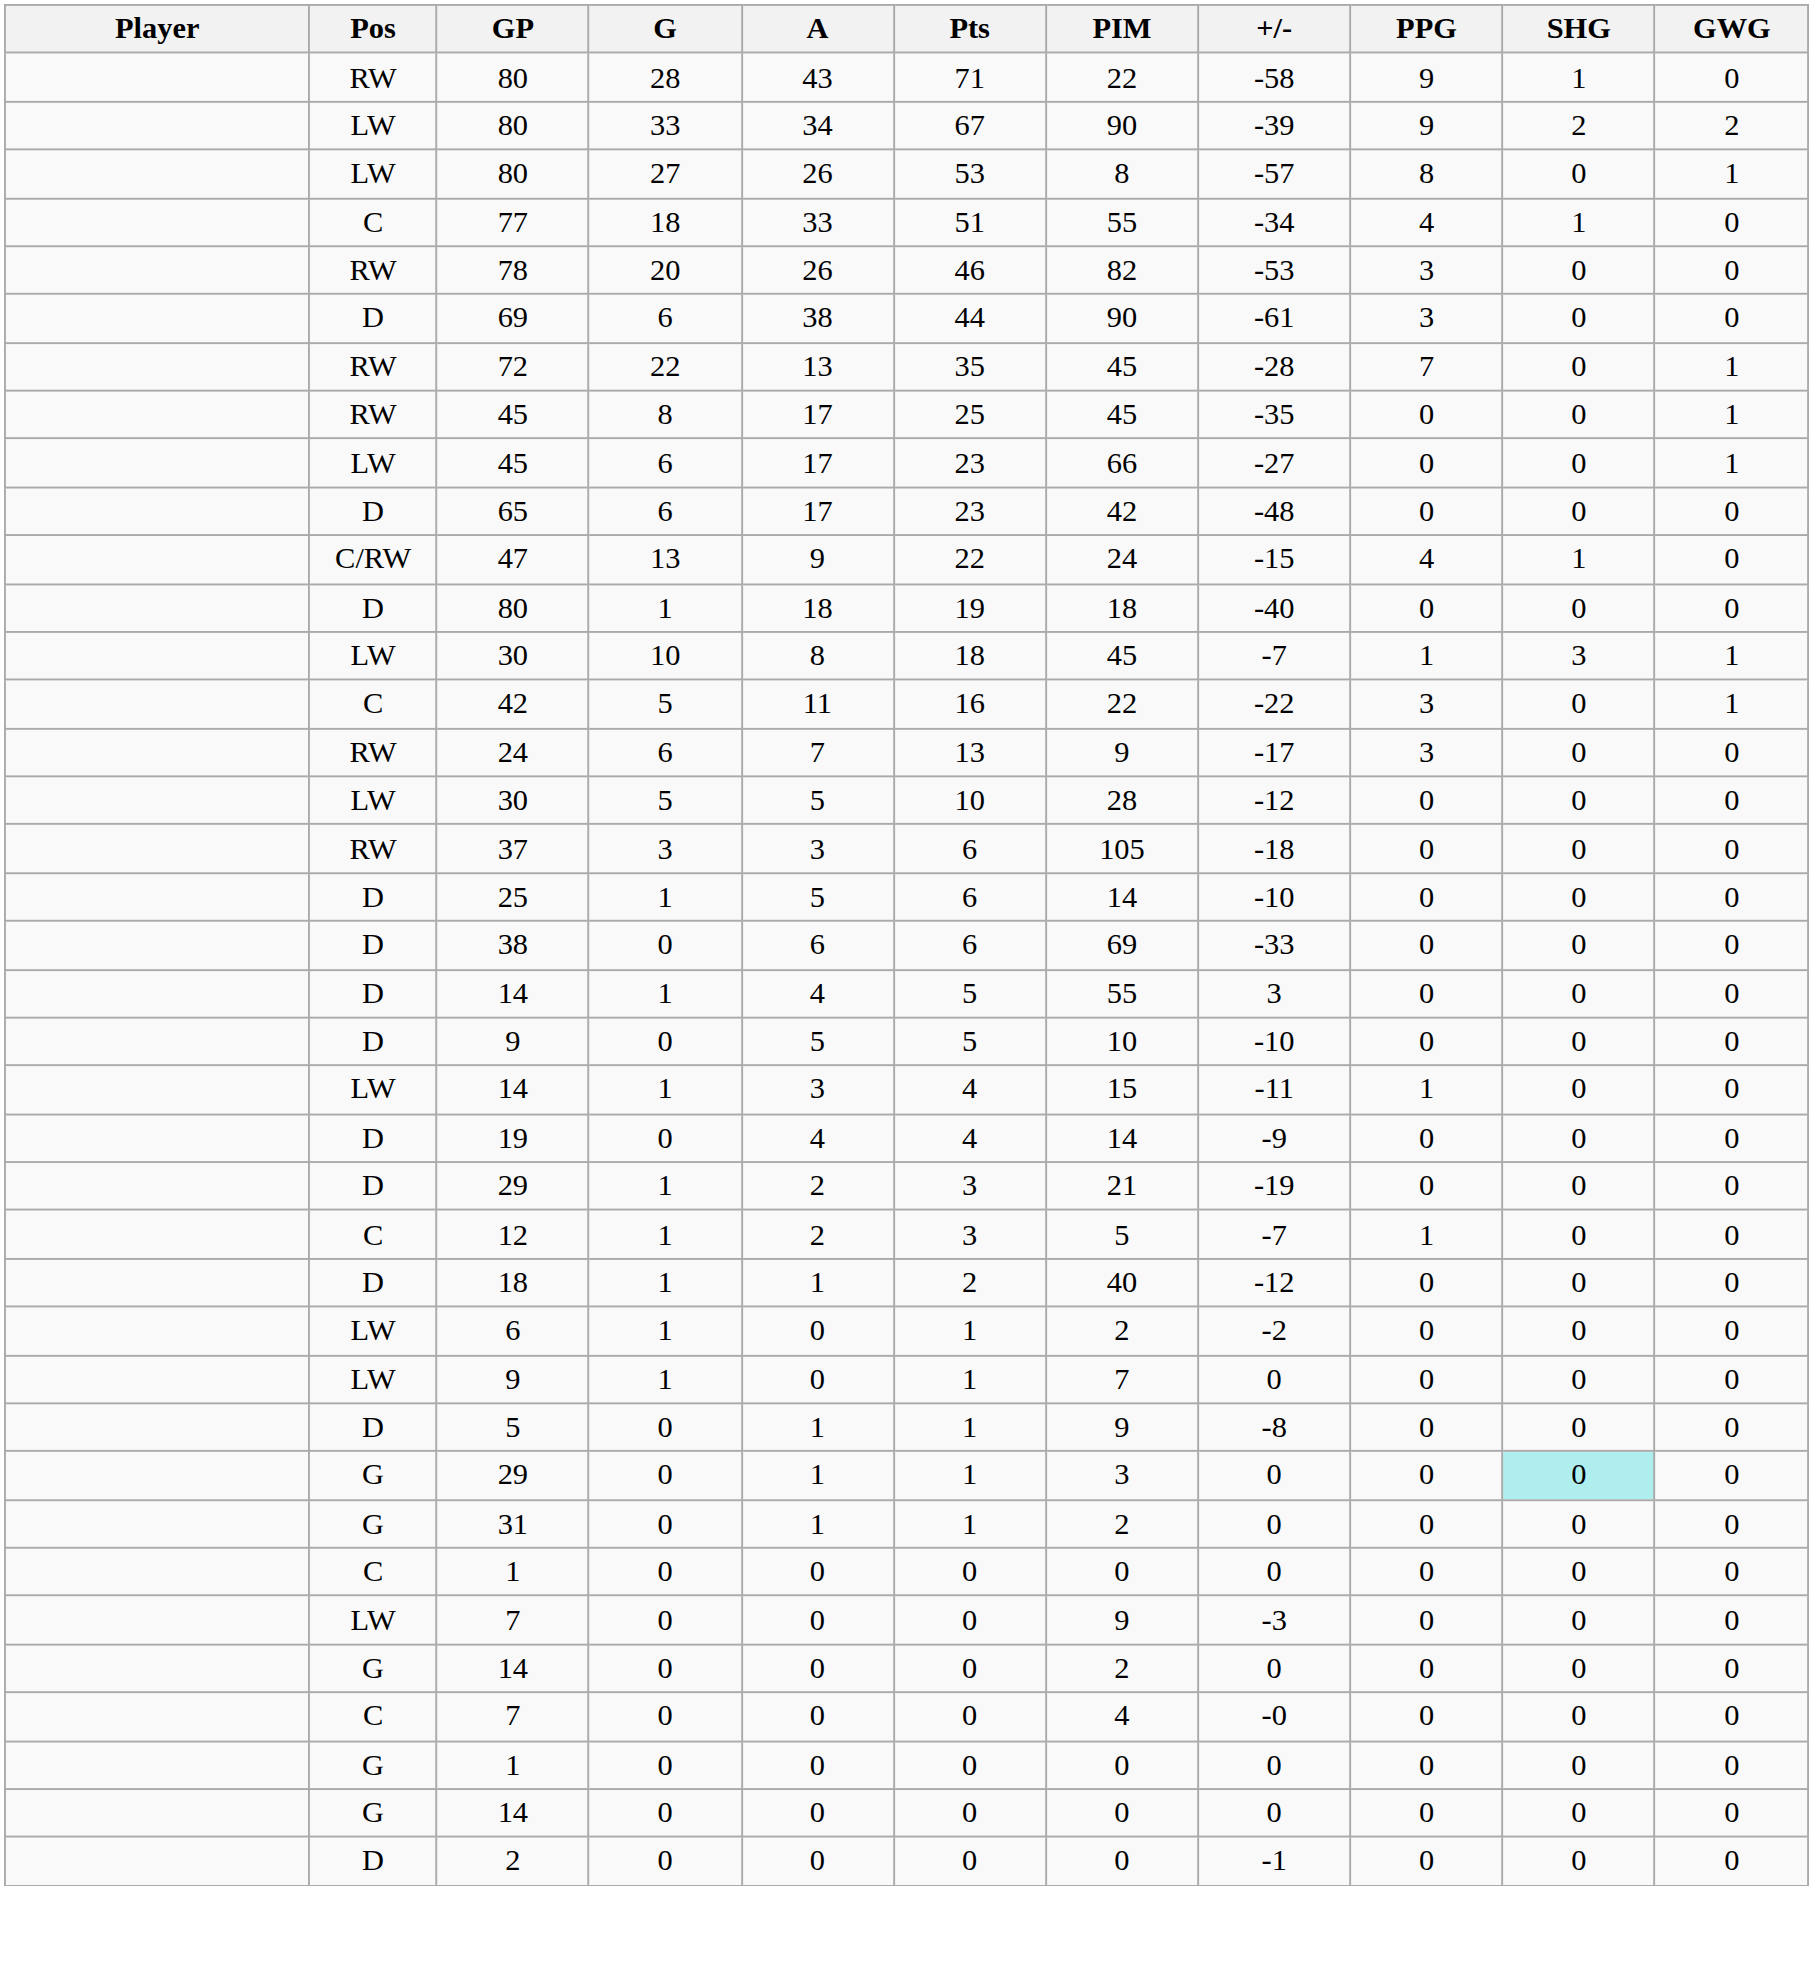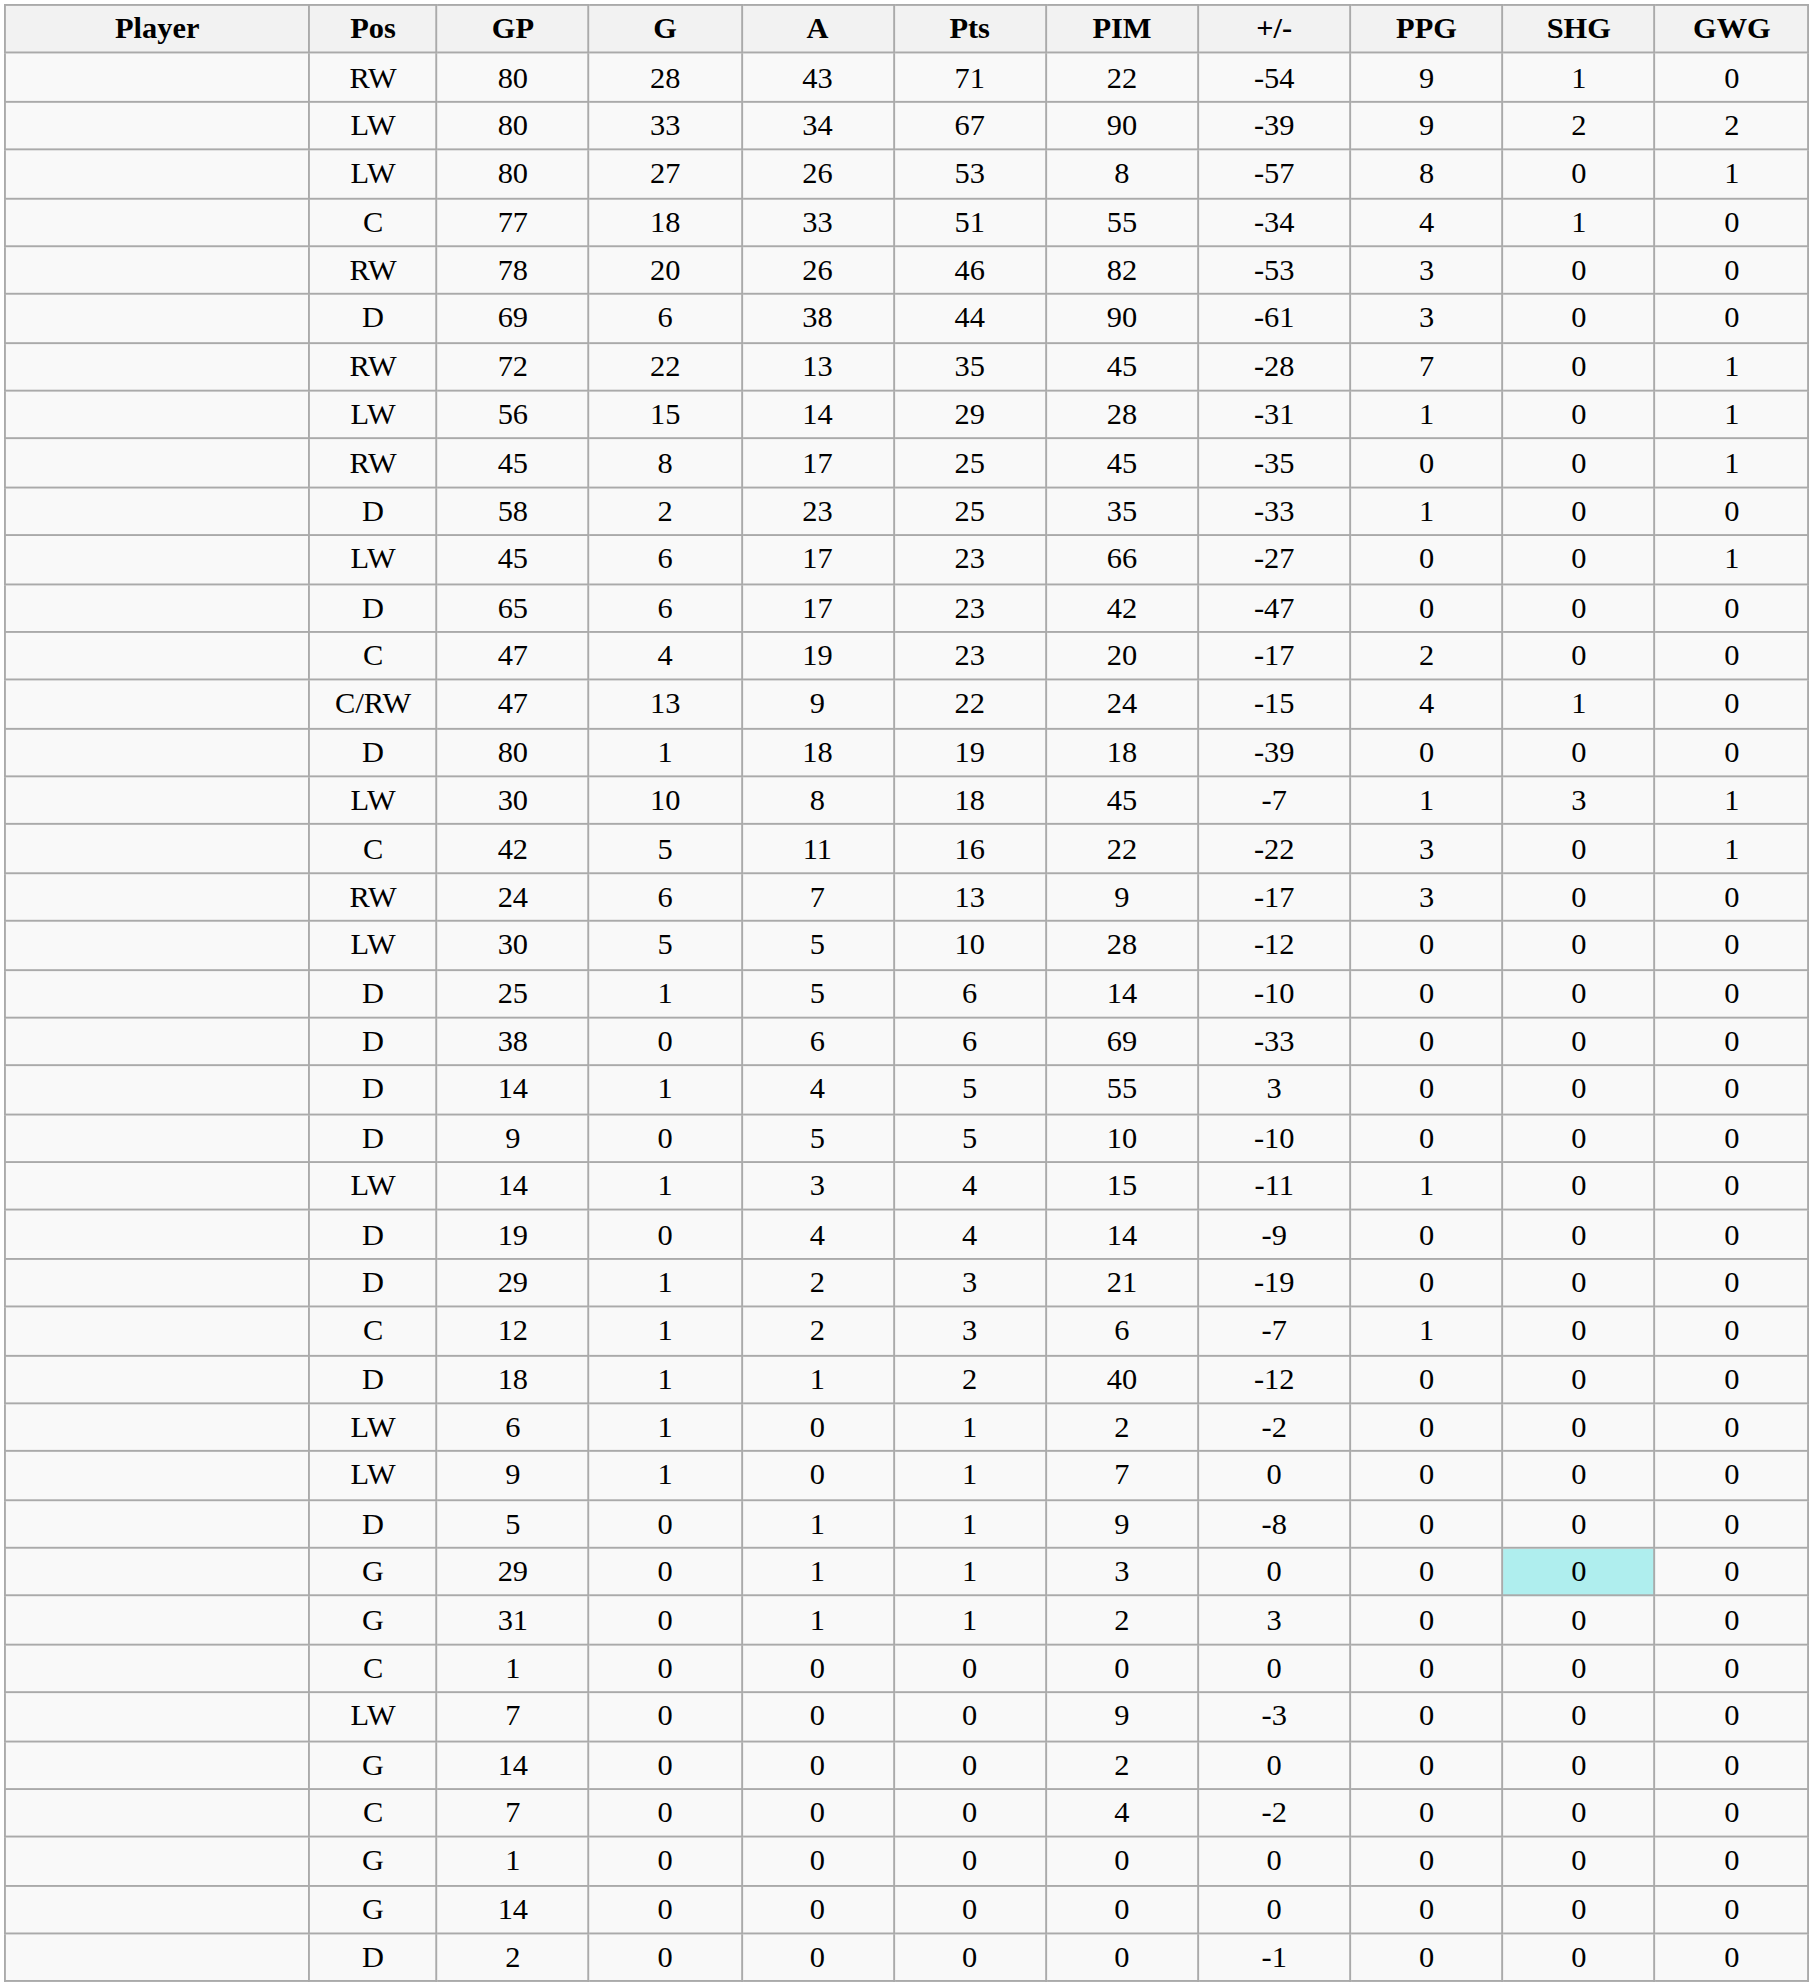 <table class="wikitable sortable" width="60%">
 <tr ALIGN="center">
 <th bgcolor="#DDDDFF" width="10%">Player</th>
 <th bgcolor="#DDDDFF" width="3%" title="Position">Pos</th>
 <th bgcolor="#DDDDFF" width="5%" title="Games played">GP</th>
 <th bgcolor="#DDDDFF" width="5%" title="Goals">G</th>
 <th bgcolor="#DDDDFF" width="5%" title="Assists">A</th>
 <th bgcolor="#DDDDFF" width="5%" title="Points">Pts</th>
 <th bgcolor="#DDDDFF" width="5%" title="Penalties in Minutes">PIM</th>
 <th bgcolor="#DDDDFF" width="5%" title="Plus/Minus">+/-</th>
 <th bgcolor="#DDDDFF" width="5%" title="Power Play Goals">PPG</th>
 <th bgcolor="#DDDDFF" width="5%" title="Short-handed Goals">SHG</th>
 <th bgcolor="#DDDDFF" width="5%" title="Game-winning Goals">GWG</th>
 </tr>
 <tr align="center">
 <td align="right"></td>
 <td>RW</td>
 <td>80</td>
 <td>28</td>
 <td>43</td>
 <td>71</td>
 <td>22</td>
-<td>-58</td>
+<td>-54</td>
 <td>9</td>
 <td>1</td>
 <td>0</td>
 </tr>
 <tr align="center">
 <td align="right"></td>
 <td>LW</td>
 <td>80</td>
 <td>33</td>
 <td>34</td>
 <td>67</td>
 <td>90</td>
 <td>-39</td>
 <td>9</td>
 <td>2</td>
 <td>2</td>
 </tr>
 <tr align="center">
 <td align="right"></td>
 <td>LW</td>
 <td>80</td>
 <td>27</td>
 <td>26</td>
 <td>53</td>
 <td>8</td>
 <td>-57</td>
 <td>8</td>
 <td>0</td>
 <td>1</td>
 </tr>
 <tr align="center">
 <td align="right"></td>
 <td>C</td>
 <td>77</td>
 <td>18</td>
 <td>33</td>
 <td>51</td>
 <td>55</td>
 <td>-34</td>
 <td>4</td>
 <td>1</td>
 <td>0</td>
 </tr>
 <tr align="center">
 <td align="right"></td>
 <td>RW</td>
 <td>78</td>
 <td>20</td>
 <td>26</td>
 <td>46</td>
 <td>82</td>
 <td>-53</td>
 <td>3</td>
 <td>0</td>
 <td>0</td>
 </tr>
 <tr align="center">
 <td align="right"></td>
 <td>D</td>
 <td>69</td>
 <td>6</td>
 <td>38</td>
 <td>44</td>
 <td>90</td>
 <td>-61</td>
 <td>3</td>
 <td>0</td>
 <td>0</td>
 </tr>
 <tr align="center">
 <td align="right"></td>
 <td>RW</td>
 <td>72</td>
 <td>22</td>
 <td>13</td>
 <td>35</td>
 <td>45</td>
 <td>-28</td>
 <td>7</td>
 <td>0</td>
 <td>1</td>
 </tr>
 <tr align="center">
 <td align="right"></td>
+<td>LW</td>
+<td>56</td>
+<td>15</td>
+<td>14</td>
+<td>29</td>
+<td>28</td>
+<td>-31</td>
+<td>1</td>
+<td>0</td>
+<td>1</td>
+</tr>
+<tr align="center">
+<td align="right"></td>
 <td>RW</td>
 <td>45</td>
 <td>8</td>
 <td>17</td>
 <td>25</td>
 <td>45</td>
 <td>-35</td>
 <td>0</td>
 <td>0</td>
 <td>1</td>
+</tr>
+<tr align="center">
+<td align="right"></td>
+<td>D</td>
+<td>58</td>
+<td>2</td>
+<td>23</td>
+<td>25</td>
+<td>35</td>
+<td>-33</td>
+<td>1</td>
+<td>0</td>
+<td>0</td>
 </tr>
 <tr align="center">
 <td align="right"></td>
 <td>LW</td>
 <td>45</td>
 <td>6</td>
 <td>17</td>
 <td>23</td>
 <td>66</td>
 <td>-27</td>
 <td>0</td>
 <td>0</td>
 <td>1</td>
 </tr>
 <tr align="center">
 <td align="right"></td>
 <td>D</td>
 <td>65</td>
 <td>6</td>
 <td>17</td>
 <td>23</td>
 <td>42</td>
-<td>-48</td>
+<td>-47</td>
 <td>0</td>
+<td>0</td>
+<td>0</td>
+</tr>
+<tr align="center">
+<td align="right"></td>
+<td>C</td>
+<td>47</td>
+<td>4</td>
+<td>19</td>
+<td>23</td>
+<td>20</td>
+<td>-17</td>
+<td>2</td>
 <td>0</td>
 <td>0</td>
 </tr>
 <tr align="center">
 <td align="right"></td>
 <td>C/RW</td>
 <td>47</td>
 <td>13</td>
 <td>9</td>
 <td>22</td>
 <td>24</td>
 <td>-15</td>
 <td>4</td>
 <td>1</td>
 <td>0</td>
 </tr>
 <tr align="center">
 <td align="right"></td>
 <td>D</td>
 <td>80</td>
 <td>1</td>
 <td>18</td>
 <td>19</td>
 <td>18</td>
-<td>-40</td>
+<td>-39</td>
 <td>0</td>
 <td>0</td>
 <td>0</td>
 </tr>
 <tr align="center">
 <td align="right"></td>
 <td>LW</td>
 <td>30</td>
 <td>10</td>
 <td>8</td>
 <td>18</td>
 <td>45</td>
 <td>-7</td>
 <td>1</td>
 <td>3</td>
 <td>1</td>
 </tr>
 <tr align="center">
 <td align="right"></td>
 <td>C</td>
 <td>42</td>
 <td>5</td>
 <td>11</td>
 <td>16</td>
 <td>22</td>
 <td>-22</td>
 <td>3</td>
 <td>0</td>
 <td>1</td>
 </tr>
 <tr align="center">
 <td align="right"></td>
 <td>RW</td>
 <td>24</td>
 <td>6</td>
 <td>7</td>
 <td>13</td>
 <td>9</td>
 <td>-17</td>
 <td>3</td>
 <td>0</td>
 <td>0</td>
 </tr>
 <tr align="center">
 <td align="right"></td>
 <td>LW</td>
 <td>30</td>
 <td>5</td>
 <td>5</td>
 <td>10</td>
 <td>28</td>
 <td>-12</td>
-<td>0</td>
-<td>0</td>
-<td>0</td>
-</tr>
-<tr align="center">
-<td align="right"></td>
-<td>RW</td>
-<td>37</td>
-<td>3</td>
-<td>3</td>
-<td>6</td>
-<td>105</td>
-<td>-18</td>
 <td>0</td>
 <td>0</td>
 <td>0</td>
 </tr>
 <tr align="center">
 <td align="right"></td>
 <td>D</td>
 <td>25</td>
 <td>1</td>
 <td>5</td>
 <td>6</td>
 <td>14</td>
 <td>-10</td>
 <td>0</td>
 <td>0</td>
 <td>0</td>
 </tr>
 <tr align="center">
 <td align="right"></td>
 <td>D</td>
 <td>38</td>
 <td>0</td>
 <td>6</td>
 <td>6</td>
 <td>69</td>
 <td>-33</td>
 <td>0</td>
 <td>0</td>
 <td>0</td>
 </tr>
 <tr align="center">
 <td align="right"></td>
 <td>D</td>
 <td>14</td>
 <td>1</td>
 <td>4</td>
 <td>5</td>
 <td>55</td>
 <td>3</td>
 <td>0</td>
 <td>0</td>
 <td>0</td>
 </tr>
 <tr align="center">
 <td align="right"></td>
 <td>D</td>
 <td>9</td>
 <td>0</td>
 <td>5</td>
 <td>5</td>
 <td>10</td>
 <td>-10</td>
 <td>0</td>
 <td>0</td>
 <td>0</td>
 </tr>
 <tr align="center">
 <td align="right"></td>
 <td>LW</td>
 <td>14</td>
 <td>1</td>
 <td>3</td>
 <td>4</td>
 <td>15</td>
 <td>-11</td>
 <td>1</td>
 <td>0</td>
 <td>0</td>
 </tr>
 <tr align="center">
 <td align="right"></td>
 <td>D</td>
 <td>19</td>
 <td>0</td>
 <td>4</td>
 <td>4</td>
 <td>14</td>
 <td>-9</td>
 <td>0</td>
 <td>0</td>
 <td>0</td>
 </tr>
 <tr align="center">
 <td align="right"></td>
 <td>D</td>
 <td>29</td>
 <td>1</td>
 <td>2</td>
 <td>3</td>
 <td>21</td>
 <td>-19</td>
 <td>0</td>
 <td>0</td>
 <td>0</td>
 </tr>
 <tr align="center">
 <td align="right"></td>
 <td>C</td>
 <td>12</td>
 <td>1</td>
 <td>2</td>
 <td>3</td>
-<td>5</td>
+<td>6</td>
 <td>-7</td>
 <td>1</td>
 <td>0</td>
 <td>0</td>
 </tr>
 <tr align="center">
 <td align="right"></td>
 <td>D</td>
 <td>18</td>
 <td>1</td>
 <td>1</td>
 <td>2</td>
 <td>40</td>
 <td>-12</td>
 <td>0</td>
 <td>0</td>
 <td>0</td>
 </tr>
 <tr align="center">
 <td align="right"></td>
 <td>LW</td>
 <td>6</td>
 <td>1</td>
 <td>0</td>
 <td>1</td>
 <td>2</td>
 <td>-2</td>
 <td>0</td>
 <td>0</td>
 <td>0</td>
 </tr>
 <tr align="center">
 <td align="right"></td>
 <td>LW</td>
 <td>9</td>
 <td>1</td>
 <td>0</td>
 <td>1</td>
 <td>7</td>
 <td>0</td>
 <td>0</td>
 <td>0</td>
 <td>0</td>
 </tr>
 <tr align="center">
 <td align="right"></td>
 <td>D</td>
 <td>5</td>
 <td>0</td>
 <td>1</td>
 <td>1</td>
 <td>9</td>
 <td>-8</td>
 <td>0</td>
 <td>0</td>
 <td>0</td>
 </tr>
 <tr align="center">
 <td align="right"></td>
 <td>G</td>
 <td>29</td>
 <td>0</td>
 <td>1</td>
 <td>1</td>
 <td>3</td>
 <td>0</td>
 <td>0</td>
 <td style="background: paleturquoise;">0</td>
 <td>0</td>
 </tr>
 <tr align="center">
 <td align="right"></td>
 <td>G</td>
 <td>31</td>
 <td>0</td>
 <td>1</td>
 <td>1</td>
 <td>2</td>
-<td>0</td>
+<td>3</td>
 <td>0</td>
 <td>0</td>
 <td>0</td>
 </tr>
 <tr align="center">
 <td align="right"></td>
 <td>C</td>
 <td>1</td>
 <td>0</td>
 <td>0</td>
 <td>0</td>
 <td>0</td>
 <td>0</td>
 <td>0</td>
 <td>0</td>
 <td>0</td>
 </tr>
 <tr align="center">
 <td align="right"></td>
 <td>LW</td>
 <td>7</td>
 <td>0</td>
 <td>0</td>
 <td>0</td>
 <td>9</td>
 <td>-3</td>
 <td>0</td>
 <td>0</td>
 <td>0</td>
 </tr>
 <tr align="center">
 <td align="right"></td>
 <td>G</td>
 <td>14</td>
 <td>0</td>
 <td>0</td>
 <td>0</td>
 <td>2</td>
 <td>0</td>
 <td>0</td>
 <td>0</td>
 <td>0</td>
 </tr>
 <tr align="center">
 <td align="right"></td>
 <td>C</td>
 <td>7</td>
 <td>0</td>
 <td>0</td>
 <td>0</td>
 <td>4</td>
-<td>-0</td>
+<td>-2</td>
 <td>0</td>
 <td>0</td>
 <td>0</td>
 </tr>
 <tr align="center">
 <td align="right"></td>
 <td>G</td>
 <td>1</td>
 <td>0</td>
 <td>0</td>
 <td>0</td>
 <td>0</td>
 <td>0</td>
 <td>0</td>
 <td>0</td>
 <td>0</td>
 </tr>
 <tr align="center">
 <td align="right"></td>
 <td>G</td>
 <td>14</td>
 <td>0</td>
 <td>0</td>
 <td>0</td>
 <td>0</td>
 <td>0</td>
 <td>0</td>
 <td>0</td>
 <td>0</td>
 </tr>
 <tr align="center">
 <td align="right"></td>
 <td>D</td>
 <td>2</td>
 <td>0</td>
 <td>0</td>
 <td>0</td>
 <td>0</td>
 <td>-1</td>
 <td>0</td>
 <td>0</td>
 <td>0</td>
 </tr>
 </table>
